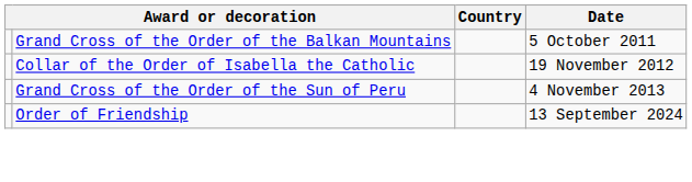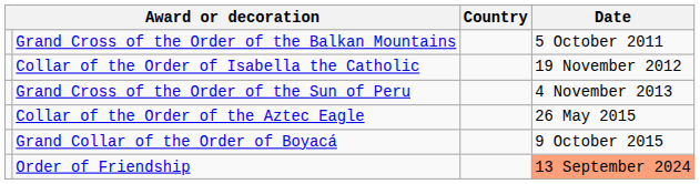 <table class="wikitable" style="text-align:left;">
 <tr>
 <th colspan=2>Award or decoration</th>
 <th>Country</th>
 <th>Date</th>
 </tr>
 <tr>
 <td></td>
 <td><a href='#'>Grand Cross of the Order of the Balkan Mountains</a></td>
 <td></td>
 <td>5 October 2011</td>
 </tr>
 <tr>
 <td></td>
 <td><a href='#'>Collar of the Order of Isabella the Catholic</a></td>
 <td></td>
 <td>19 November 2012</td>
 </tr>
 <tr>
 <td></td>
 <td><a href='#'>Grand Cross of the Order of the Sun of Peru</a></td>
 <td></td>
 <td>4 November 2013</td>
 </tr>
 <tr>
 <td></td>
+<td><a href='#'>Collar of the Order of the Aztec Eagle</a></td>
+<td></td>
+<td>26 May 2015</td>
+</tr>
+<tr>
+<td></td>
+<td><a href='#'>Grand Collar of the Order of Boyacá</a></td>
+<td></td>
+<td>9 October 2015</td>
+</tr>
+<tr>
+<td></td>
 <td><a href='#'>Order of Friendship</a></td>
 <td></td>
-<td>13 September 2024</td>
+<td style="background: lightsalmon;">13 September 2024</td>
 </tr>
 </table>
